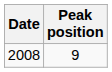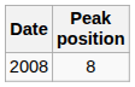 <table class="wikitable">
 <tr>
 <th>Date</th>
 <th>Peak<br>position</th>
 </tr>
 <tr>
 <td>2008</td>
-<td align="center">9</td>
+<td align="center">8</td>
 </tr>
 </table>
